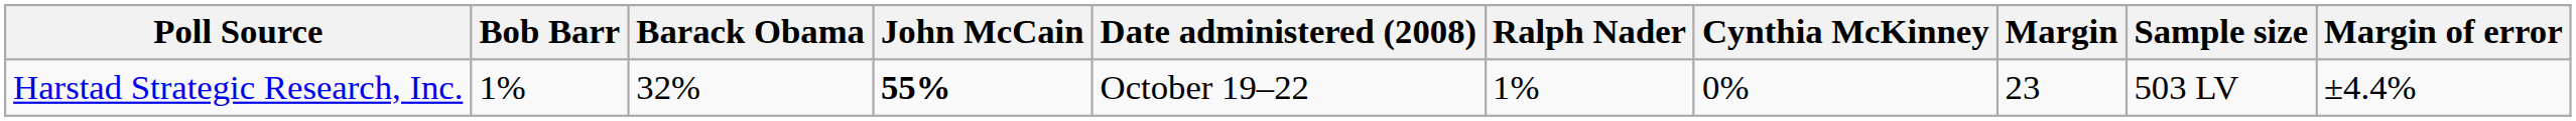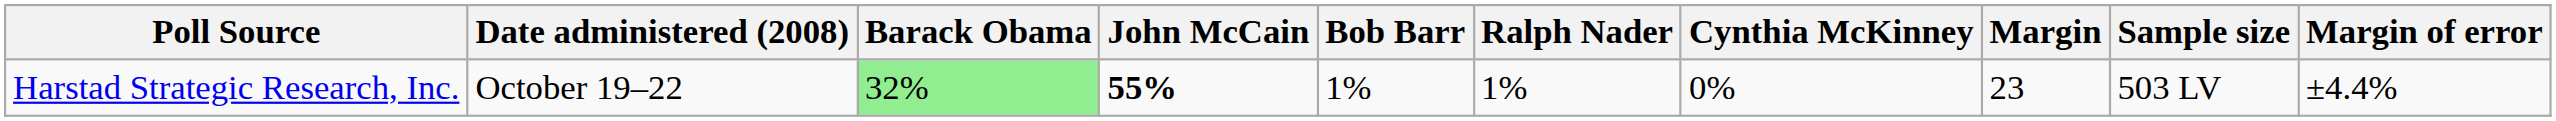 <table class="wikitable collapsible">
 <tr>
 <th>Poll Source</th>
-<th>Bob Barr</th>
+<th>Date administered (2008)</th>
 <th>Barack Obama</th>
 <th>John McCain</th>
-<th>Date administered (2008)</th>
+<th>Bob Barr</th>
 <th>Ralph Nader</th>
 <th>Cynthia McKinney</th>
 <th>Margin</th>
 <th>Sample size</th>
 <th>Margin of error</th>
 </tr>
 <tr>
 <td><a href='#'>Harstad Strategic Research, Inc.</a></td>
+<td>October 19–22</td>
+<td style="background: lightgreen;">32%</td>
+<td><strong>55%</strong></td>
 <td>1%</td>
-<td>32%</td>
-<td><strong>55%</strong></td>
-<td>October 19–22</td>
 <td>1%</td>
 <td>0%</td>
 <td>23</td>
 <td>503 LV</td>
 <td>±4.4%</td>
 </tr>
 </table>
